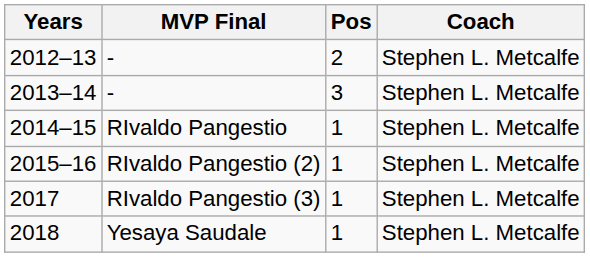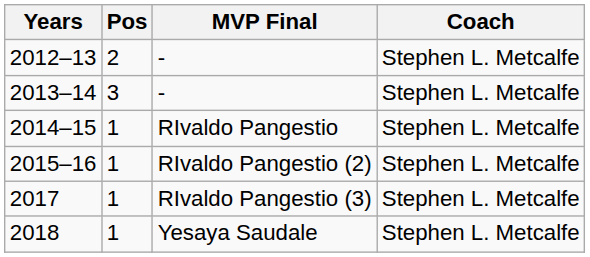 <table class="wikitable">
 <tr>
 <th>Years</th>
+<th>Pos</th>
 <th>MVP Final</th>
-<th>Pos</th>
 <th>Coach</th>
 </tr>
 <tr>
 <td>2012–13</td>
+<td>2</td>
 <td>-</td>
-<td>2</td>
 <td>Stephen L. Metcalfe</td>
 </tr>
 <tr>
 <td>2013–14</td>
+<td>3</td>
 <td>-</td>
-<td>3</td>
 <td>Stephen L. Metcalfe</td>
 </tr>
 <tr>
 <td>2014–15</td>
+<td>1</td>
 <td>RIvaldo Pangestio</td>
-<td>1</td>
 <td>Stephen L. Metcalfe</td>
 </tr>
 <tr>
 <td>2015–16</td>
+<td>1</td>
 <td>RIvaldo Pangestio (2)</td>
-<td>1</td>
 <td>Stephen L. Metcalfe</td>
 </tr>
 <tr>
 <td>2017</td>
+<td>1</td>
 <td>RIvaldo Pangestio (3)</td>
-<td>1</td>
 <td>Stephen L. Metcalfe</td>
 </tr>
 <tr>
 <td>2018</td>
+<td>1</td>
 <td>Yesaya Saudale</td>
-<td>1</td>
 <td>Stephen L. Metcalfe</td>
 </tr>
 </table>
